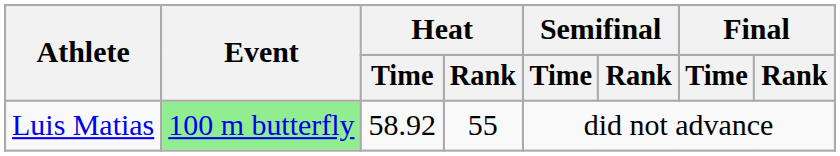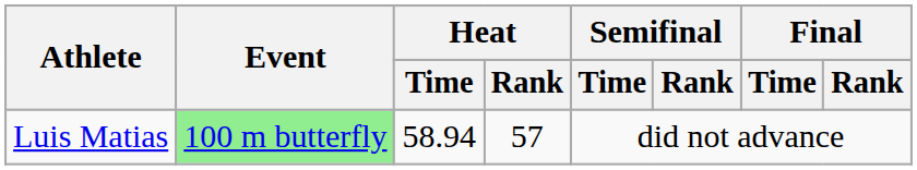 <table class="wikitable" style="font-size:90%;">
 <tr>
 <th rowspan="2">Athlete</th>
 <th rowspan="2">Event</th>
 <th colspan="2">Heat</th>
 <th colspan="2">Semifinal</th>
 <th colspan="2">Final</th>
 </tr>
 <tr style="font-size:95%">
 <th>Time</th>
 <th>Rank</th>
 <th>Time</th>
 <th>Rank</th>
 <th>Time</th>
 <th>Rank</th>
 </tr>
 <tr align=center>
 <td align=left><a href='#'>Luis Matias</a></td>
 <td align=left style="background: lightgreen;"><a href='#'>100 m butterfly</a></td>
-<td>58.92</td>
-<td>55</td>
+<td>58.94</td>
+<td>57</td>
 <td colspan=4>did not advance</td>
 </tr>
 </table>
